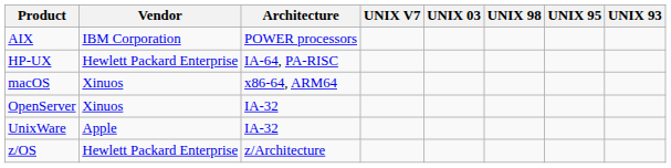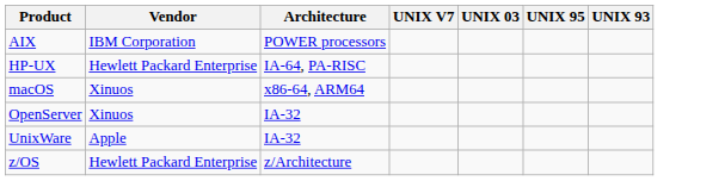 <table class="wikitable sortable">
 <tr>
 <th>Product</th>
 <th>Vendor</th>
 <th>Architecture</th>
 <th>UNIX V7</th>
 <th>UNIX 03</th>
-<th>UNIX 98</th>
 <th>UNIX 95</th>
 <th>UNIX 93</th>
 </tr>
 <tr>
 <td><a href='#'>AIX</a></td>
 <td><a href='#'>IBM Corporation</a></td>
 <td><a href='#'>POWER processors</a></td>
-<td></td>
 <td></td>
 <td></td>
 <td></td>
 <td></td>
 </tr>
 <tr>
 <td><a href='#'>HP-UX</a></td>
 <td><a href='#'>Hewlett Packard Enterprise</a></td>
 <td><a href='#'>IA-64</a>, <a href='#'>PA-RISC</a></td>
 <td></td>
 <td></td>
 <td></td>
 <td></td>
-<td></td>
 </tr>
 <tr>
 <td><a href='#'>macOS</a></td>
 <td><a href='#'>Xinuos</a></td>
 <td><a href='#'>x86-64</a>, <a href='#'>ARM64</a></td>
-<td></td>
 <td></td>
 <td></td>
 <td></td>
 <td></td>
 </tr>
 <tr>
 <td><a href='#'>OpenServer</a></td>
 <td><a href='#'>Xinuos</a></td>
 <td><a href='#'>IA-32</a></td>
 <td></td>
 <td></td>
 <td></td>
 <td></td>
-<td></td>
 </tr>
 <tr>
 <td><a href='#'>UnixWare</a></td>
 <td><a href='#'>Apple</a></td>
 <td><a href='#'>IA-32</a></td>
-<td></td>
 <td></td>
 <td></td>
 <td></td>
 <td></td>
 </tr>
 <tr>
 <td><a href='#'>z/OS</a></td>
 <td><a href='#'>Hewlett Packard Enterprise</a></td>
 <td><a href='#'>z/Architecture</a></td>
 <td></td>
 <td></td>
 <td></td>
 <td></td>
-<td></td>
 </tr>
 </table>
